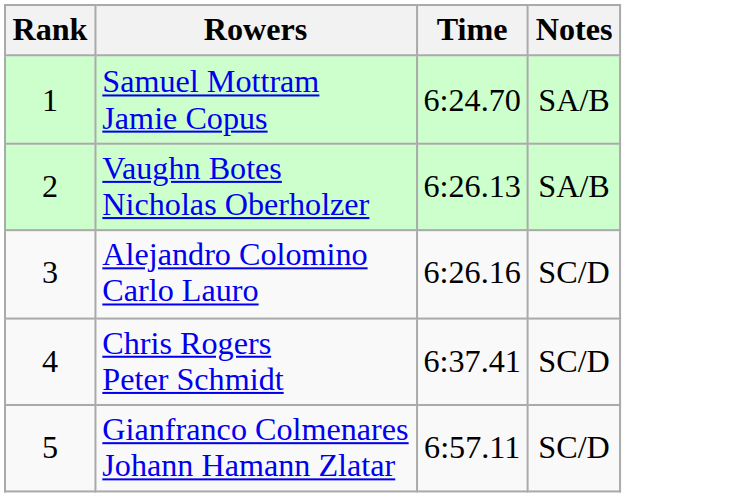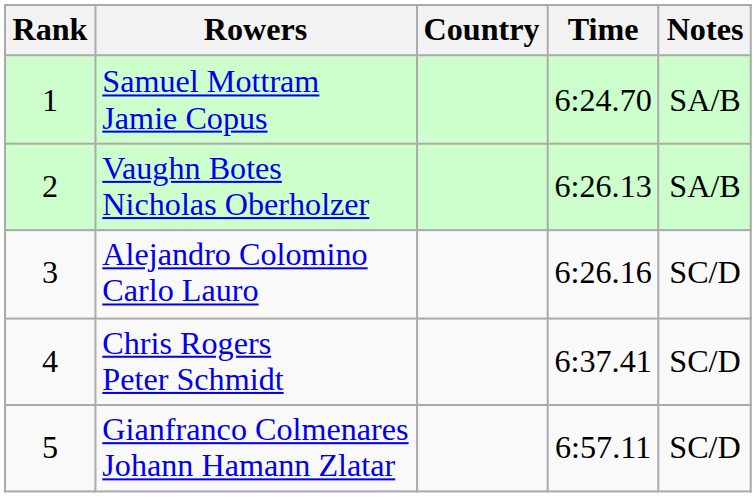 <table class="wikitable" style="text-align:center">
 <tr>
 <th>Rank</th>
 <th>Rowers</th>
+<th>Country</th>
 <th>Time</th>
 <th>Notes</th>
 </tr>
 <tr bgcolor=ccffcc>
 <td>1</td>
 <td align="left"><a href='#'>Samuel Mottram</a><br><a href='#'>Jamie Copus</a></td>
+<td align="left"></td>
 <td>6:24.70</td>
 <td>SA/B</td>
 </tr>
 <tr bgcolor=ccffcc>
 <td>2</td>
 <td align="left"><a href='#'>Vaughn Botes</a><br><a href='#'>Nicholas Oberholzer</a></td>
+<td align="left"></td>
 <td>6:26.13</td>
 <td>SA/B</td>
 </tr>
 <tr>
 <td>3</td>
 <td align="left"><a href='#'>Alejandro Colomino</a><br><a href='#'>Carlo Lauro</a></td>
+<td align="left"></td>
 <td>6:26.16</td>
 <td>SC/D</td>
 </tr>
 <tr>
 <td>4</td>
 <td align="left"><a href='#'>Chris Rogers</a><br><a href='#'>Peter Schmidt</a></td>
+<td align="left"></td>
 <td>6:37.41</td>
 <td>SC/D</td>
 </tr>
 <tr>
 <td>5</td>
 <td align="left"><a href='#'>Gianfranco Colmenares</a><br><a href='#'>Johann Hamann Zlatar</a></td>
+<td align="left"></td>
 <td>6:57.11</td>
 <td>SC/D</td>
 </tr>
 </table>
